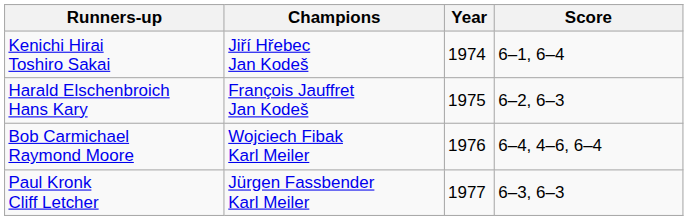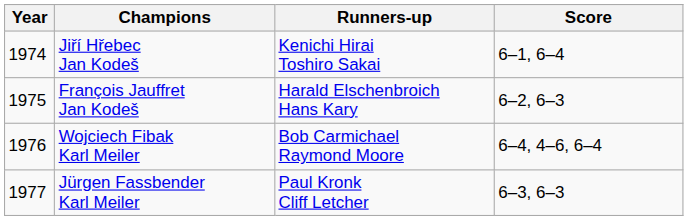 <table class="wikitable">
 <tr>
+<th style="width:40px">Year</th>
+<th style="width:200px">Champions</th>
 <th style="width:200px">Runners-up</th>
-<th style="width:200px">Champions</th>
-<th style="width:40px">Year</th>
 <th style="width:170px" class="unsortable">Score</th>
 </tr>
 <tr>
+<td>1974</td>
+<td> <a href='#'>Jiří Hřebec</a><br> <a href='#'>Jan Kodeš</a></td>
 <td> <a href='#'>Kenichi Hirai</a><br> <a href='#'>Toshiro Sakai</a></td>
-<td> <a href='#'>Jiří Hřebec</a><br> <a href='#'>Jan Kodeš</a></td>
-<td>1974</td>
 <td>6–1, 6–4</td>
 </tr>
 <tr>
+<td>1975</td>
+<td> <a href='#'>François Jauffret</a><br> <a href='#'>Jan Kodeš</a></td>
 <td> <a href='#'>Harald Elschenbroich</a><br> <a href='#'>Hans Kary</a></td>
-<td> <a href='#'>François Jauffret</a><br> <a href='#'>Jan Kodeš</a></td>
-<td>1975</td>
 <td>6–2, 6–3</td>
 </tr>
 <tr>
+<td>1976</td>
+<td> <a href='#'>Wojciech Fibak</a><br> <a href='#'>Karl Meiler</a></td>
 <td> <a href='#'>Bob Carmichael</a><br> <a href='#'>Raymond Moore</a></td>
-<td> <a href='#'>Wojciech Fibak</a><br> <a href='#'>Karl Meiler</a></td>
-<td>1976</td>
 <td>6–4, 4–6, 6–4</td>
 </tr>
 <tr>
+<td>1977</td>
+<td> <a href='#'>Jürgen Fassbender</a><br> <a href='#'>Karl Meiler</a></td>
 <td> <a href='#'>Paul Kronk</a><br> <a href='#'>Cliff Letcher</a></td>
-<td> <a href='#'>Jürgen Fassbender</a><br> <a href='#'>Karl Meiler</a></td>
-<td>1977</td>
 <td>6–3, 6–3</td>
 </tr>
 </table>
